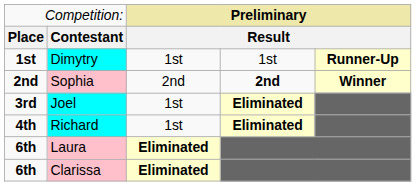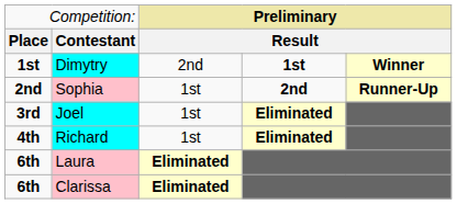 <table class="wikitable">
 <tr>
 <td width=30% colspan="2" align="right"><em>Competition:</em></td>
 <td colspan="11" bgcolor="palegoldenrod" align="Center"><strong>Preliminary</strong></td>
 </tr>
 <tr>
 <th>Place</th>
 <th>Contestant</th>
 <th colspan="14" align="center">Result</th>
 </tr>
 <tr>
 <td align="center"><strong>1st</strong></td>
 <td bgcolor="cyan">Dimytry</td>
-<td align="center">1st</td>
-<td align="center">1st</td>
-<td bgcolor="FFFFCC" align="center"><strong>Runner-Up</strong></td>
+<td align="center">2nd</td>
+<td align="center"><strong>1st</strong></td>
+<td bgcolor="FFFFCC" align="center"><strong>Winner</strong></td>
 </tr>
 <tr>
 <td align="center"><strong>2nd</strong></td>
 <td bgcolor="pink">Sophia</td>
-<td align="center">2nd</td>
+<td align="center">1st</td>
 <td align="center"><strong>2nd</strong></td>
-<td bgcolor="FFFFCC" align="center"><strong>Winner</strong></td>
+<td bgcolor="FFFFCC" align="center"><strong>Runner-Up</strong></td>
 </tr>
 <tr>
 <td align="center"><strong>3rd</strong></td>
 <td bgcolor="cyan">Joel</td>
 <td align="center">1st</td>
 <td bgcolor="FFFFCC" align="center"><strong>Eliminated</strong></td>
 <td colspan="1" bgcolor="666666"></td>
 </tr>
 <tr>
 <td align="center"><strong>4th</strong></td>
 <td bgcolor="cyan">Richard</td>
 <td align="center">1st</td>
 <td bgcolor="FFFFCC" align="center"><strong>Eliminated</strong></td>
 <td colspan="1" bgcolor="666666"></td>
 </tr>
 <tr>
 <td align="center"><strong>6th</strong></td>
 <td bgcolor="pink">Laura</td>
 <td bgcolor="FFFFCC" align="center"><strong>Eliminated</strong></td>
 <td colspan="2" bgcolor="666666"></td>
 </tr>
 <tr>
 <td align="center"><strong>6th</strong></td>
 <td bgcolor="pink">Clarissa</td>
 <td bgcolor="FFFFCC" align="center"><strong>Eliminated</strong></td>
 <td colspan="2" bgcolor="666666"></td>
 </tr>
 </table>
